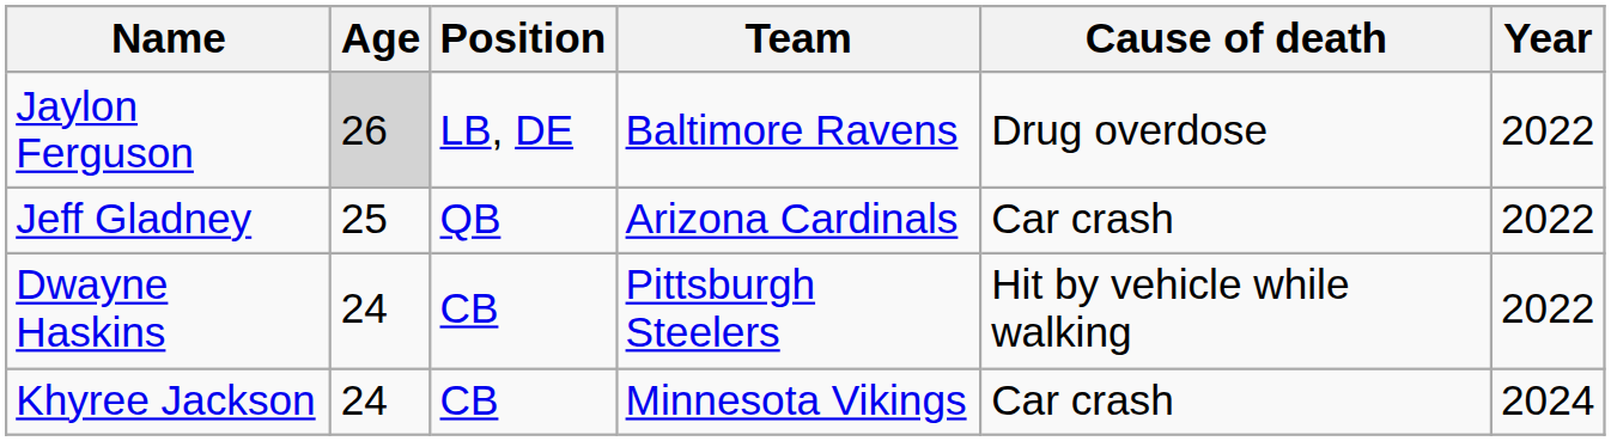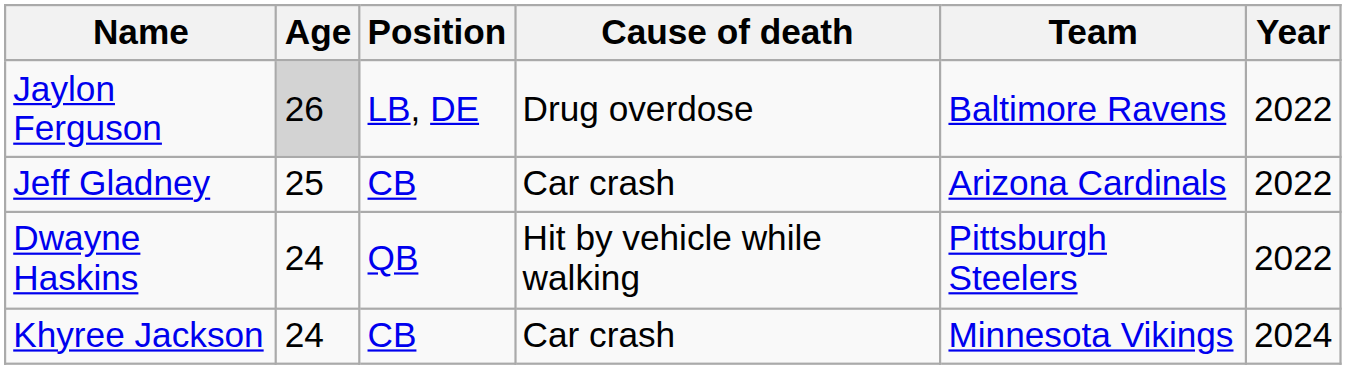 <table class="wikitable sortable">
 <tr>
 <th>Name</th>
 <th>Age</th>
 <th>Position</th>
+<th>Cause of death</th>
 <th>Team</th>
-<th>Cause of death</th>
 <th>Year</th>
 </tr>
 <tr>
 <td><a href='#'>Jaylon Ferguson</a></td>
 <td style="background: lightgrey;">26</td>
 <td><a href='#'>LB</a>, <a href='#'>DE</a></td>
+<td>Drug overdose</td>
 <td><a href='#'>Baltimore Ravens</a></td>
-<td>Drug overdose</td>
 <td>2022</td>
 </tr>
 <tr>
 <td><a href='#'>Jeff Gladney</a></td>
 <td>25</td>
-<td><a href='#'>QB</a></td>
+<td><a href='#'>CB</a></td>
+<td>Car crash</td>
 <td><a href='#'>Arizona Cardinals</a></td>
-<td>Car crash</td>
 <td>2022</td>
 </tr>
 <tr>
 <td><a href='#'>Dwayne Haskins</a></td>
 <td>24</td>
-<td><a href='#'>CB</a></td>
+<td><a href='#'>QB</a></td>
+<td>Hit by vehicle while walking</td>
 <td><a href='#'>Pittsburgh Steelers</a></td>
-<td>Hit by vehicle while walking</td>
 <td>2022</td>
 </tr>
 <tr>
 <td><a href='#'>Khyree Jackson</a></td>
 <td>24</td>
 <td><a href='#'>CB</a></td>
+<td>Car crash</td>
 <td><a href='#'>Minnesota Vikings</a></td>
-<td>Car crash</td>
 <td>2024</td>
 </tr>
 </table>
